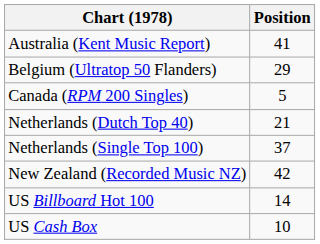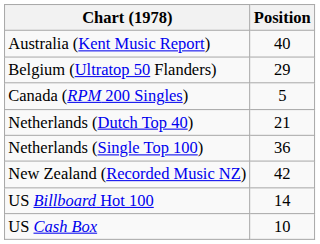 <table class="wikitable sortable">
 <tr>
 <th>Chart (1978)</th>
 <th>Position</th>
 </tr>
 <tr>
 <td>Australia (<a href='#'>Kent Music Report</a>)</td>
-<td align="center">41</td>
+<td align="center">40</td>
 </tr>
 <tr>
 <td>Belgium (<a href='#'>Ultratop 50</a> Flanders)</td>
 <td align="center">29</td>
 </tr>
 <tr>
 <td>Canada (<a href='#'><em>RPM</em> 200 Singles</a>)</td>
 <td align="center">5</td>
 </tr>
 <tr>
 <td>Netherlands (<a href='#'>Dutch Top 40</a>)</td>
 <td align="center">21</td>
 </tr>
 <tr>
 <td>Netherlands (<a href='#'>Single Top 100</a>)</td>
-<td align="center">37</td>
+<td align="center">36</td>
 </tr>
 <tr>
 <td>New Zealand (<a href='#'>Recorded Music NZ</a>)</td>
 <td align="center">42</td>
 </tr>
 <tr>
 <td>US <a href='#'><em>Billboard</em> Hot 100</a></td>
 <td align="center">14</td>
 </tr>
 <tr>
 <td>US <em><a href='#'>Cash Box</a></em></td>
 <td align="center">10</td>
 </tr>
 </table>
